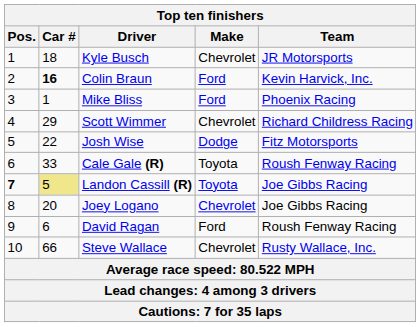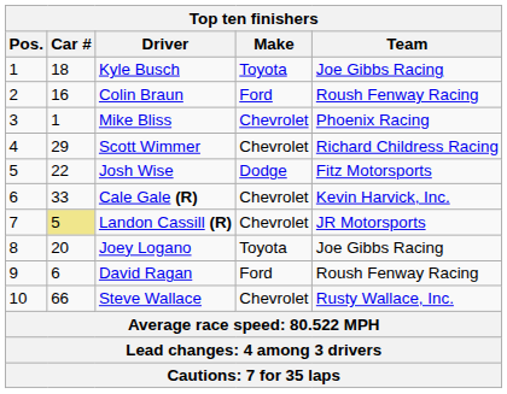 <table class="wikitable" style="font-size: 90%;">
 <tr>
 <th colspan=9>Top ten finishers</th>
 </tr>
 <tr>
 <th>Pos.</th>
 <th>Car #</th>
 <th>Driver</th>
 <th>Make</th>
 <th>Team</th>
 </tr>
 <tr>
 <td>1</td>
 <td>18</td>
 <td><a href='#'>Kyle Busch</a></td>
-<td>Chevrolet</td>
-<td><a href='#'>JR Motorsports</a></td>
+<td><a href='#'>Toyota</a></td>
+<td><a href='#'>Joe Gibbs Racing</a></td>
 </tr>
 <tr>
 <td>2</td>
-<td><strong>16</strong></td>
+<td>16</td>
 <td><a href='#'>Colin Braun</a></td>
 <td><a href='#'>Ford</a></td>
-<td><a href='#'>Kevin Harvick, Inc.</a></td>
+<td><a href='#'>Roush Fenway Racing</a></td>
 </tr>
 <tr>
 <td>3</td>
 <td>1</td>
 <td><a href='#'>Mike Bliss</a></td>
-<td><a href='#'>Ford</a></td>
+<td><a href='#'>Chevrolet</a></td>
 <td><a href='#'>Phoenix Racing</a></td>
 </tr>
 <tr>
 <td>4</td>
 <td>29</td>
 <td><a href='#'>Scott Wimmer</a></td>
 <td>Chevrolet</td>
 <td><a href='#'>Richard Childress Racing</a></td>
 </tr>
 <tr>
 <td>5</td>
 <td>22</td>
 <td><a href='#'>Josh Wise</a></td>
 <td><a href='#'>Dodge</a></td>
 <td><a href='#'>Fitz Motorsports</a></td>
 </tr>
 <tr>
 <td>6</td>
 <td>33</td>
 <td><a href='#'>Cale Gale</a> <strong>(R)</strong></td>
-<td>Toyota</td>
-<td><a href='#'>Roush Fenway Racing</a></td>
+<td>Chevrolet</td>
+<td><a href='#'>Kevin Harvick, Inc.</a></td>
 </tr>
 <tr>
-<td><strong>7</strong></td>
+<td>7</td>
 <td style="background: khaki;">5</td>
 <td><a href='#'>Landon Cassill</a> <strong>(R)</strong></td>
-<td><a href='#'>Toyota</a></td>
-<td><a href='#'>Joe Gibbs Racing</a></td>
+<td>Chevrolet</td>
+<td><a href='#'>JR Motorsports</a></td>
 </tr>
 <tr>
 <td>8</td>
 <td>20</td>
 <td><a href='#'>Joey Logano</a></td>
-<td><a href='#'>Chevrolet</a></td>
+<td>Toyota</td>
 <td>Joe Gibbs Racing</td>
 </tr>
 <tr>
 <td>9</td>
 <td>6</td>
 <td><a href='#'>David Ragan</a></td>
 <td>Ford</td>
 <td>Roush Fenway Racing</td>
 </tr>
 <tr>
 <td>10</td>
 <td>66</td>
 <td><a href='#'>Steve Wallace</a></td>
 <td>Chevrolet</td>
 <td><a href='#'>Rusty Wallace, Inc.</a></td>
 </tr>
 <tr>
 <th colspan=9>Average race speed: 80.522 MPH</th>
 </tr>
 <tr>
 <th colspan=9>Lead changes: 4 among 3 drivers</th>
 </tr>
 <tr>
 <th colspan=9>Cautions: 7 for 35 laps</th>
 </tr>
 </table>
